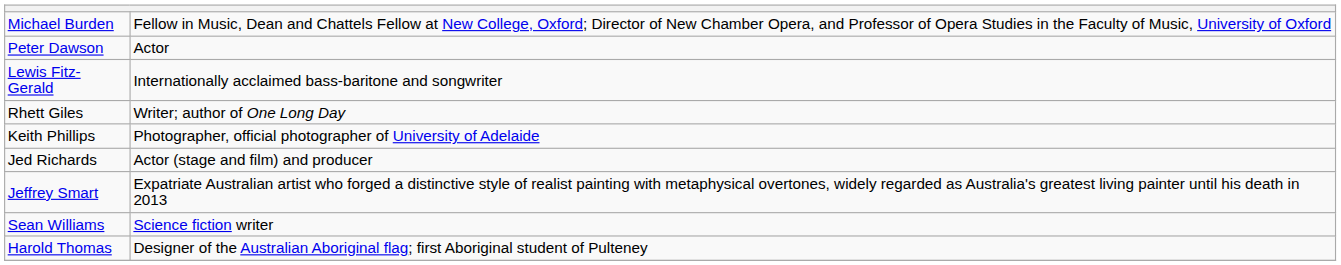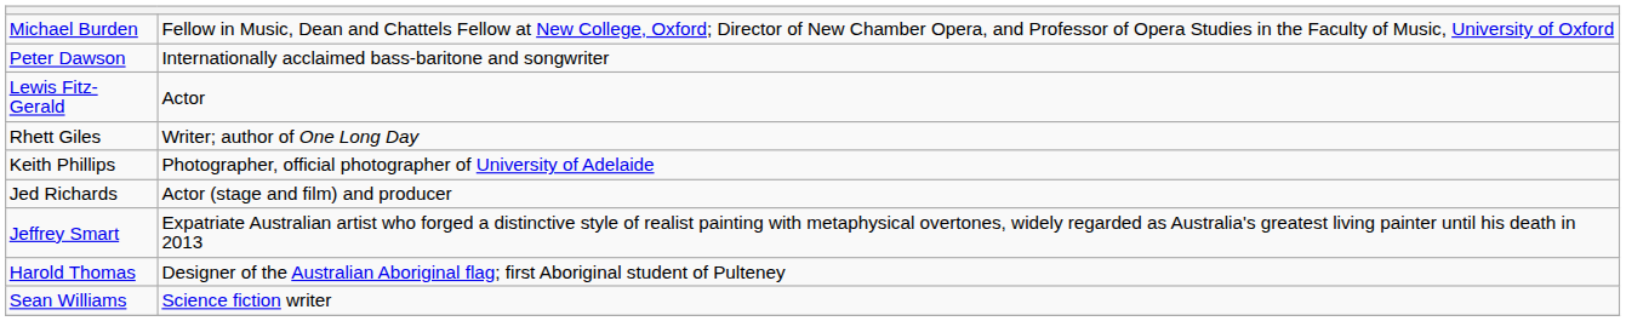 <table class="wikitable floatleft mw-collapsible mw-collapsed" border= "1" style= "width:95%; font-size: 86%; float:left; margin-left:2em; margin-right:2em; margin-bottom:2em">
 <tr>
 <th colspan="2"></th>
 </tr>
 <tr>
 <td><a href='#'>Michael Burden</a></td>
 <td>Fellow in Music, Dean and Chattels Fellow at <a href='#'>New College, Oxford</a>; Director of New Chamber Opera, and Professor of Opera Studies in the Faculty of Music, <a href='#'>University of Oxford</a></td>
 </tr>
 <tr>
 <td><a href='#'>Peter Dawson</a></td>
-<td>Actor</td>
+<td>Internationally acclaimed bass-baritone and songwriter</td>
 </tr>
 <tr>
 <td><a href='#'>Lewis Fitz-Gerald</a></td>
-<td>Internationally acclaimed bass-baritone and songwriter</td>
+<td>Actor</td>
 </tr>
 <tr>
 <td>Rhett Giles</td>
 <td>Writer; author of <em>One Long Day</em></td>
 </tr>
 <tr>
 <td>Keith Phillips</td>
 <td>Photographer, official photographer of <a href='#'>University of Adelaide</a></td>
 </tr>
 <tr>
 <td>Jed Richards</td>
 <td>Actor (stage and film) and producer</td>
 </tr>
 <tr>
 <td><a href='#'>Jeffrey Smart</a></td>
 <td>Expatriate Australian artist who forged a distinctive style of realist painting with metaphysical overtones, widely regarded as Australia's greatest living painter until his death in 2013</td>
 </tr>
 <tr>
+<td><a href='#'>Harold Thomas</a></td>
+<td>Designer of the <a href='#'>Australian Aboriginal flag</a>; first Aboriginal student of Pulteney</td>
+</tr>
+<tr>
 <td><a href='#'>Sean Williams</a></td>
 <td><a href='#'>Science fiction</a> writer</td>
 </tr>
 <tr>
-<td><a href='#'>Harold Thomas</a></td>
-<td>Designer of the <a href='#'>Australian Aboriginal flag</a>; first Aboriginal student of Pulteney</td>
-</tr>
-<tr>
 </tr>
 </table>
